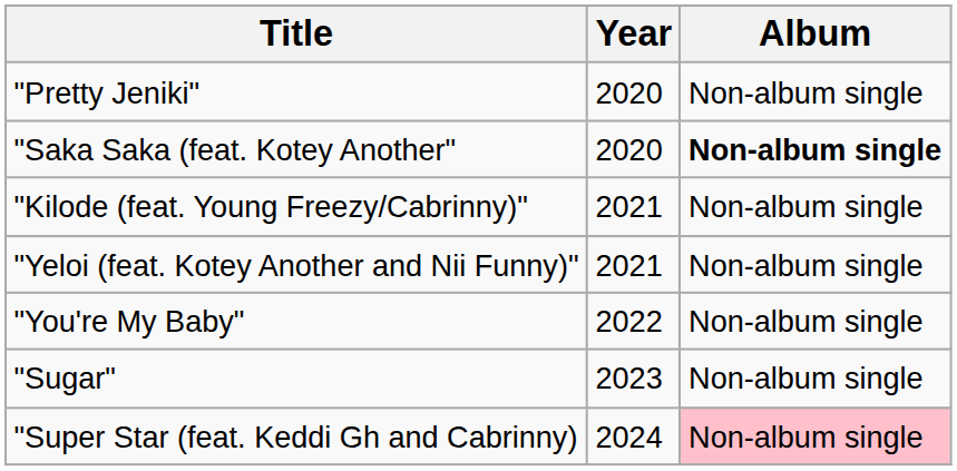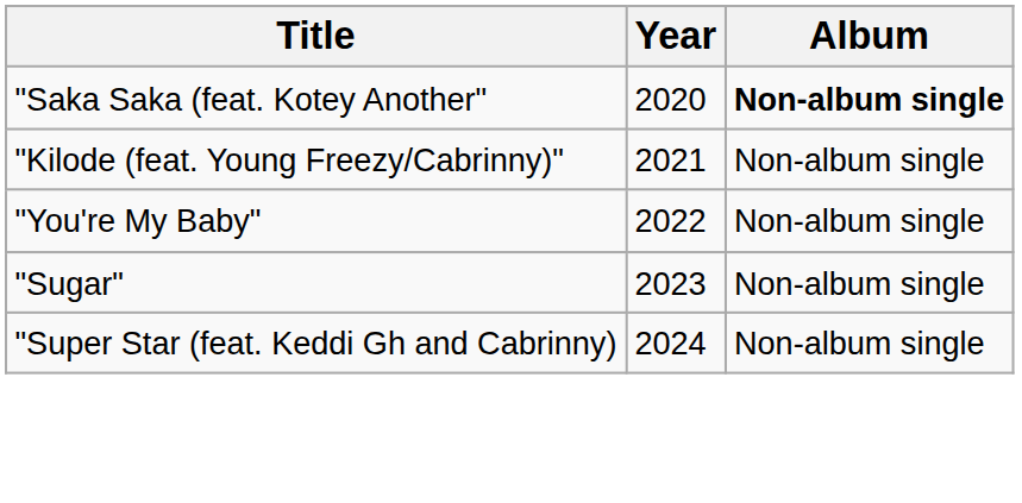 <table class="wikitable">
 <tr>
 <th>Title</th>
 <th>Year</th>
 <th>Album</th>
-</tr>
-<tr>
-<td><small>"Pretty Jeniki"</small></td>
-<td><small>2020</small></td>
-<td><small>Non-album single</small></td>
 </tr>
 <tr>
 <td><small>"Saka Saka (feat. Kotey Another"</small></td>
 <td><small>2020</small></td>
 <td><strong><small>Non-album single</small></strong></td>
 </tr>
 <tr>
 <td><small>"Kilode (feat. Young Freezy/Cabrinny)"</small></td>
-<td><small>2021</small></td>
-<td><small>Non-album single</small></td>
-</tr>
-<tr>
-<td><small>"Yeloi (feat. Kotey Another and Nii Funny)"</small></td>
 <td><small>2021</small></td>
 <td><small>Non-album single</small></td>
 </tr>
 <tr>
 <td><small>"You're My Baby"</small></td>
 <td><small>2022</small></td>
 <td><small>Non-album single</small></td>
 </tr>
 <tr>
 <td><small>"Sugar"</small></td>
 <td><small>2023</small></td>
 <td><small>Non-album single</small></td>
 </tr>
 <tr>
 <td><small>"Super Star (feat. Keddi Gh and Cabrinny)</small></td>
 <td><small>2024</small></td>
-<td style="background: pink;"><small>Non-album single</small></td>
+<td><small>Non-album single</small></td>
 </tr>
 </table>
